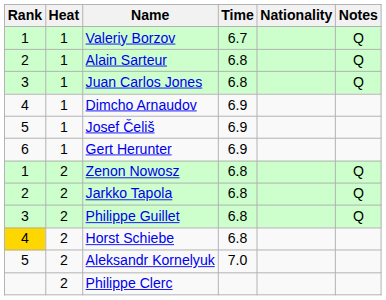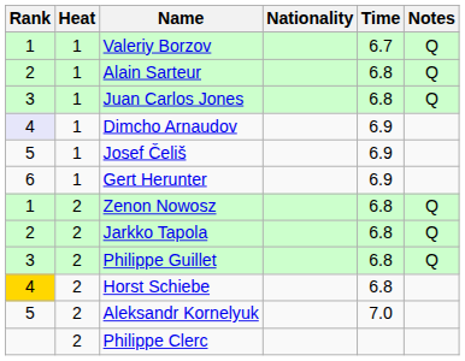 <table class="wikitable sortable" style="text-align:center">
 <tr>
 <th>Rank</th>
 <th>Heat</th>
 <th>Name</th>
+<th>Nationality</th>
 <th>Time</th>
-<th>Nationality</th>
 <th>Notes</th>
 </tr>
 <tr bgcolor=ccffcc>
 <td>1</td>
 <td>1</td>
 <td align="left"><a href='#'>Valeriy Borzov</a></td>
+<td align=left></td>
 <td>6.7</td>
-<td align=left></td>
 <td>Q</td>
 </tr>
 <tr bgcolor=ccffcc>
 <td>2</td>
 <td>1</td>
 <td align="left"><a href='#'>Alain Sarteur</a></td>
+<td align=left></td>
 <td>6.8</td>
-<td align=left></td>
 <td>Q</td>
 </tr>
 <tr bgcolor=ccffcc>
 <td>3</td>
 <td>1</td>
 <td align="left"><a href='#'>Juan Carlos Jones</a></td>
+<td align=left></td>
 <td>6.8</td>
-<td align=left></td>
 <td>Q</td>
 </tr>
 <tr>
-<td>4</td>
+<td style="background: lavender;">4</td>
 <td>1</td>
 <td align="left"><a href='#'>Dimcho Arnaudov</a></td>
+<td align=left></td>
 <td>6.9</td>
-<td align=left></td>
 <td></td>
 </tr>
 <tr>
 <td>5</td>
 <td>1</td>
 <td align="left"><a href='#'>Josef Čeliš</a></td>
+<td align=left></td>
 <td>6.9</td>
-<td align=left></td>
 <td></td>
 </tr>
 <tr>
 <td>6</td>
 <td>1</td>
 <td align="left"><a href='#'>Gert Herunter</a></td>
+<td align=left></td>
 <td>6.9</td>
-<td align=left></td>
 <td></td>
 </tr>
 <tr bgcolor=ccffcc>
 <td>1</td>
 <td>2</td>
 <td align="left"><a href='#'>Zenon Nowosz</a></td>
+<td align=left></td>
 <td>6.8</td>
-<td align=left></td>
 <td>Q</td>
 </tr>
 <tr bgcolor=ccffcc>
 <td>2</td>
 <td>2</td>
 <td align="left"><a href='#'>Jarkko Tapola</a></td>
+<td align=left></td>
 <td>6.8</td>
-<td align=left></td>
 <td>Q</td>
 </tr>
 <tr bgcolor=ccffcc>
 <td>3</td>
 <td>2</td>
 <td align="left"><a href='#'>Philippe Guillet</a></td>
+<td align=left></td>
 <td>6.8</td>
-<td align=left></td>
 <td>Q</td>
 </tr>
 <tr>
 <td style="background: gold;">4</td>
 <td>2</td>
 <td align="left"><a href='#'>Horst Schiebe</a></td>
+<td align=left></td>
 <td>6.8</td>
-<td align=left></td>
 <td></td>
 </tr>
 <tr>
 <td>5</td>
 <td>2</td>
 <td align="left"><a href='#'>Aleksandr Kornelyuk</a></td>
+<td align=left></td>
 <td>7.0</td>
-<td align=left></td>
 <td></td>
 </tr>
 <tr>
 <td></td>
 <td>2</td>
 <td align="left"><a href='#'>Philippe Clerc</a></td>
+<td align=left></td>
 <td></td>
-<td align=left></td>
 <td></td>
 </tr>
 </table>
